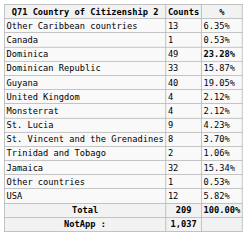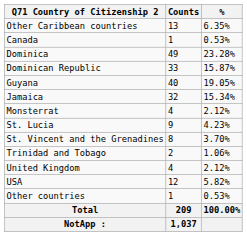 <table class="wikitable sortable">
 <tr>
 <th>Q71 Country of Citizenship 2</th>
 <th>Counts</th>
 <th>%</th>
 </tr>
 <tr>
 <td>Other Caribbean countries</td>
 <td>13</td>
 <td>6.35%</td>
 </tr>
 <tr>
 <td>Canada</td>
 <td>1</td>
 <td>0.53%</td>
 </tr>
 <tr>
 <td>Dominica</td>
 <td>49</td>
-<td><strong>23.28%</strong></td>
+<td>23.28%</td>
 </tr>
 <tr>
 <td>Dominican Republic</td>
 <td>33</td>
 <td>15.87%</td>
 </tr>
 <tr>
 <td>Guyana</td>
 <td>40</td>
 <td>19.05%</td>
 </tr>
 <tr>
-<td>United Kingdom</td>
-<td>4</td>
-<td>2.12%</td>
+<td>Jamaica</td>
+<td>32</td>
+<td>15.34%</td>
 </tr>
 <tr>
 <td>Monsterrat</td>
 <td>4</td>
 <td>2.12%</td>
 </tr>
 <tr>
 <td>St. Lucia</td>
 <td>9</td>
 <td>4.23%</td>
 </tr>
 <tr>
 <td>St. Vincent and the Grenadines</td>
 <td>8</td>
 <td>3.70%</td>
 </tr>
 <tr>
 <td>Trinidad and Tobago</td>
 <td>2</td>
 <td>1.06%</td>
 </tr>
 <tr>
-<td>Jamaica</td>
-<td>32</td>
-<td>15.34%</td>
+<td>United Kingdom</td>
+<td>4</td>
+<td>2.12%</td>
+</tr>
+<tr>
+<td>USA</td>
+<td>12</td>
+<td>5.82%</td>
 </tr>
 <tr>
 <td>Other countries</td>
 <td>1</td>
 <td>0.53%</td>
-</tr>
-<tr>
-<td>USA</td>
-<td>12</td>
-<td>5.82%</td>
 </tr>
 <tr>
 <th>Total</th>
 <th>209</th>
 <th>100.00%</th>
 </tr>
 <tr>
 <th>NotApp :</th>
 <th>1,037</th>
 <th></th>
 </tr>
 </table>
